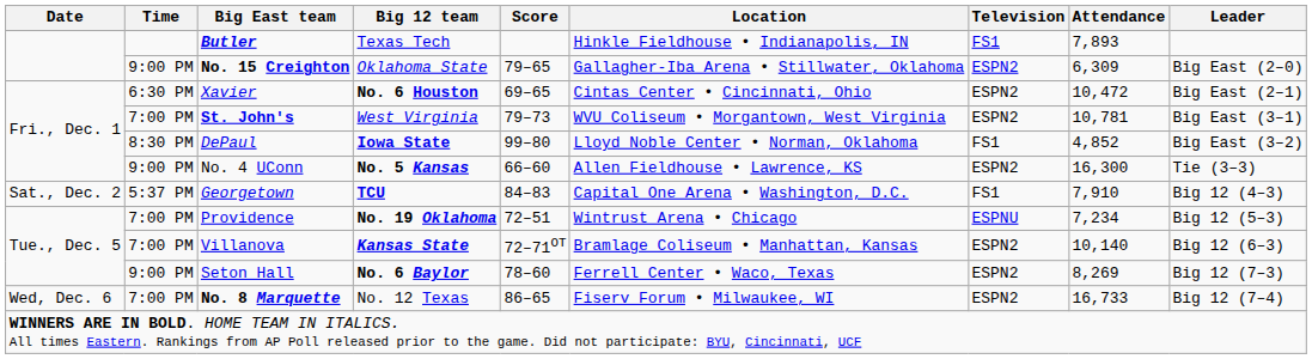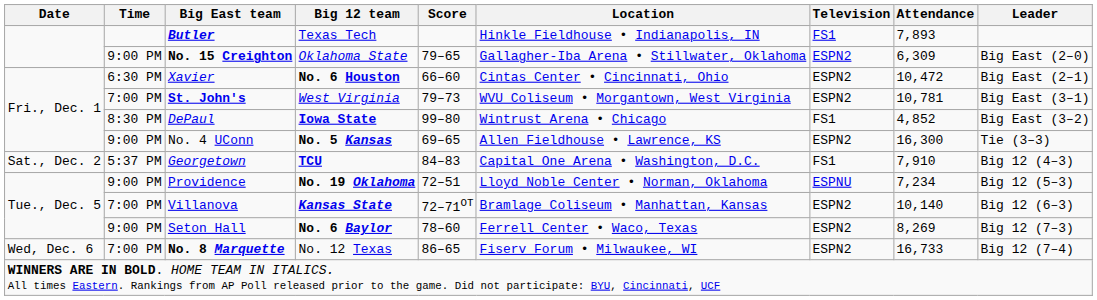 <table class="wikitable" style="font-size: 95%">
 <tr>
 <th>Date</th>
 <th>Time</th>
 <th>Big East team</th>
 <th>Big 12 team</th>
 <th>Score</th>
 <th>Location</th>
 <th>Television</th>
 <th>Attendance</th>
 <th>Leader</th>
 </tr>
 <tr>
 <td rowspan="2"></td>
 <td></td>
 <td><strong><a href='#'> <em>Butler</em></a></strong></td>
 <td><a href='#'>Texas Tech</a></td>
 <td></td>
 <td><a href='#'>Hinkle Fieldhouse</a> • <a href='#'>Indianapolis, IN</a></td>
 <td><a href='#'>FS1</a></td>
 <td>7,893</td>
 <td></td>
 </tr>
 <tr>
 <td>9:00 PM</td>
 <td><strong> No. 15 <a href='#'>Creighton</a></strong></td>
 <td><em><a href='#'>Oklahoma State</a></em></td>
 <td>79–65</td>
 <td><a href='#'>Gallagher-Iba Arena</a> • <a href='#'>Stillwater, Oklahoma</a></td>
 <td><a href='#'>ESPN2</a></td>
 <td>6,309</td>
 <td>Big East (2–0)</td>
 </tr>
 <tr>
 <td rowspan="4">Fri., Dec. 1</td>
 <td>6:30 PM</td>
 <td><em><a href='#'>Xavier</a></em></td>
 <td><strong>No. 6 <a href='#'>Houston</a></strong></td>
-<td>69–65</td>
+<td>66–60</td>
 <td><a href='#'>Cintas Center</a> • <a href='#'>Cincinnati, Ohio</a></td>
 <td>ESPN2</td>
 <td>10,472</td>
 <td>Big East (2–1)</td>
 </tr>
 <tr>
 <td>7:00 PM</td>
 <td><strong><a href='#'>St. John's</a></strong></td>
 <td><em><a href='#'>West Virginia</a></em></td>
 <td>79–73</td>
 <td><a href='#'>WVU Coliseum</a> • <a href='#'>Morgantown, West Virginia</a></td>
 <td>ESPN2</td>
 <td>10,781</td>
 <td>Big East (3–1)</td>
 </tr>
 <tr>
 <td>8:30 PM</td>
 <td><em><a href='#'>DePaul</a></em></td>
 <td><strong><a href='#'>Iowa State</a></strong></td>
 <td>99–80</td>
-<td><a href='#'>Lloyd Noble Center</a> • <a href='#'>Norman, Oklahoma</a></td>
+<td><a href='#'>Wintrust Arena</a> • <a href='#'>Chicago</a></td>
 <td>FS1</td>
 <td>4,852</td>
 <td>Big East (3–2)</td>
 </tr>
 <tr>
 <td>9:00 PM</td>
 <td>No. 4 <a href='#'>UConn</a></td>
 <td><strong>No. 5 <a href='#'><em>Kansas</em></a></strong></td>
-<td>66–60</td>
+<td>69–65</td>
 <td><a href='#'>Allen Fieldhouse</a> • <a href='#'>Lawrence, KS</a></td>
 <td>ESPN2</td>
 <td>16,300</td>
 <td>Tie (3–3)</td>
 </tr>
 <tr>
 <td>Sat., Dec. 2</td>
 <td>5:37 PM</td>
 <td><em><a href='#'>Georgetown</a></em></td>
 <td><strong><a href='#'>TCU</a></strong></td>
 <td>84–83</td>
 <td><a href='#'>Capital One Arena</a> • <a href='#'>Washington, D.C.</a></td>
 <td>FS1</td>
 <td>7,910</td>
 <td>Big 12 (4–3)</td>
 </tr>
 <tr>
 <td rowspan="3">Tue., Dec. 5</td>
-<td>7:00 PM</td>
+<td>9:00 PM</td>
 <td><a href='#'>Providence</a></td>
 <td><strong>No. 19 <a href='#'><em>Oklahoma</em></a></strong></td>
 <td>72–51</td>
-<td><a href='#'>Wintrust Arena</a> • <a href='#'>Chicago</a></td>
+<td><a href='#'>Lloyd Noble Center</a> • <a href='#'>Norman, Oklahoma</a></td>
 <td><a href='#'>ESPNU</a></td>
 <td>7,234</td>
 <td>Big 12 (5–3)</td>
 </tr>
 <tr>
 <td>7:00 PM</td>
 <td><a href='#'>Villanova</a></td>
 <td><strong><a href='#'><em>Kansas State</em></a></strong></td>
 <td>72–71<sup>OT</sup></td>
 <td><a href='#'>Bramlage Coliseum</a> • <a href='#'>Manhattan, Kansas</a></td>
 <td>ESPN2</td>
 <td>10,140</td>
 <td>Big 12 (6–3)</td>
 </tr>
 <tr>
 <td>9:00 PM</td>
 <td><a href='#'>Seton Hall</a></td>
 <td><strong>No. 6 <a href='#'><em>Baylor</em></a></strong></td>
 <td>78–60</td>
 <td><a href='#'>Ferrell Center</a> • <a href='#'>Waco, Texas</a></td>
 <td>ESPN2</td>
 <td>8,269</td>
 <td>Big 12 (7–3)</td>
 </tr>
 <tr>
 <td>Wed, Dec. 6</td>
 <td>7:00 PM</td>
 <td><strong>No. 8 <a href='#'><em>Marquette</em></a></strong></td>
 <td>No. 12 <a href='#'>Texas</a></td>
 <td>86–65</td>
 <td><a href='#'>Fiserv Forum</a> • <a href='#'>Milwaukee, WI</a></td>
 <td>ESPN2</td>
 <td>16,733</td>
 <td>Big 12 (7–4)</td>
 </tr>
 <tr>
 <td colspan="9"><strong>WINNERS ARE IN BOLD</strong>. <em>HOME TEAM IN ITALICS.</em><br><small> All times <a href='#'>Eastern</a>. Rankings from AP Poll released prior to the game. Did not participate: <a href='#'>BYU</a>, <a href='#'>Cincinnati</a>, <a href='#'>UCF</a></small></td>
 </tr>
 </table>
